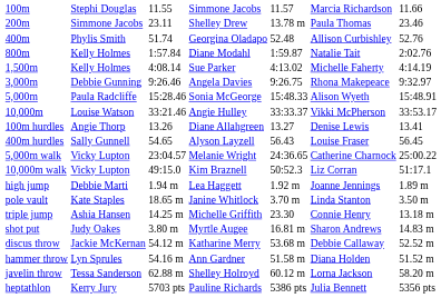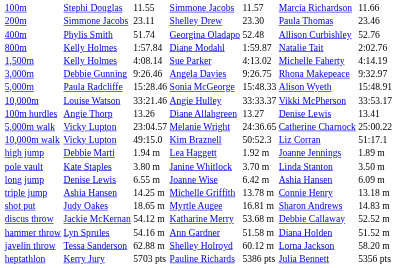 <table>
 <tr>
 <td><a href='#'>100m</a></td>
 <td><a href='#'>Stephi Douglas</a></td>
 <td>11.55</td>
 <td><a href='#'>Simmone Jacobs</a></td>
 <td>11.57</td>
 <td><a href='#'>Marcia Richardson</a></td>
 <td>11.66</td>
 </tr>
 <tr>
 <td><a href='#'>200m</a></td>
 <td><a href='#'>Simmone Jacobs</a></td>
 <td>23.11</td>
 <td><a href='#'>Shelley Drew</a></td>
-<td>13.78 m</td>
+<td>23.30</td>
 <td><a href='#'>Paula Thomas</a></td>
 <td>23.46</td>
 </tr>
 <tr>
 <td><a href='#'>400m</a></td>
 <td><a href='#'>Phylis Smith</a></td>
 <td>51.74</td>
 <td><a href='#'>Georgina Oladapo</a></td>
 <td>52.48</td>
 <td> <a href='#'>Allison Curbishley</a></td>
 <td>52.76</td>
 </tr>
 <tr>
 <td><a href='#'>800m</a></td>
 <td><a href='#'>Kelly Holmes</a></td>
 <td>1:57.84</td>
 <td><a href='#'>Diane Modahl</a></td>
 <td>1:59.87</td>
 <td><a href='#'>Natalie Tait</a></td>
 <td>2:02.76</td>
 </tr>
 <tr>
 <td><a href='#'>1,500m</a></td>
 <td><a href='#'>Kelly Holmes</a></td>
 <td>4:08.14</td>
 <td><a href='#'>Sue Parker</a></td>
 <td>4:13.02</td>
 <td><a href='#'>Michelle Faherty</a></td>
 <td>4:14.19</td>
 </tr>
 <tr>
 <td><a href='#'>3,000m</a></td>
 <td><a href='#'>Debbie Gunning</a></td>
 <td>9:26.46</td>
 <td><a href='#'>Angela Davies</a></td>
 <td>9:26.75</td>
 <td><a href='#'>Rhona Makepeace</a></td>
 <td>9:32.97</td>
 </tr>
 <tr>
 <td><a href='#'>5,000m</a></td>
 <td><a href='#'>Paula Radcliffe</a></td>
 <td>15:28.46</td>
 <td><a href='#'>Sonia McGeorge</a></td>
 <td>15:48.33</td>
 <td><a href='#'>Alison Wyeth</a></td>
 <td>15:48.91</td>
 </tr>
 <tr>
 <td><a href='#'>10,000m</a></td>
 <td><a href='#'>Louise Watson</a></td>
 <td>33:21.46</td>
 <td><a href='#'>Angie Hulley</a></td>
 <td>33:33.37</td>
 <td> <a href='#'>Vikki McPherson</a></td>
 <td>33:53.17</td>
 </tr>
 <tr>
 <td><a href='#'>100m hurdles</a></td>
 <td><a href='#'>Angie Thorp</a></td>
 <td>13.26</td>
 <td><a href='#'>Diane Allahgreen</a></td>
 <td>13.27</td>
 <td><a href='#'>Denise Lewis</a></td>
 <td>13.41</td>
 </tr>
 <tr>
-<td><a href='#'>400m hurdles</a></td>
-<td><a href='#'>Sally Gunnell</a></td>
-<td>54.65</td>
-<td><a href='#'>Alyson Layzell</a></td>
-<td>56.43</td>
-<td><a href='#'>Louise Fraser</a></td>
-<td>56.45</td>
-</tr>
-<tr>
 <td><a href='#'>5,000m walk</a></td>
 <td><a href='#'>Vicky Lupton</a></td>
 <td>23:04.57</td>
 <td><a href='#'>Melanie Wright</a></td>
 <td>24:36.65</td>
 <td><a href='#'>Catherine Charnock</a></td>
 <td>25:00.22</td>
 </tr>
 <tr>
 <td><a href='#'>10,000m walk</a></td>
 <td><a href='#'>Vicky Lupton</a></td>
 <td>49:15.0</td>
 <td><a href='#'>Kim Braznell</a></td>
 <td>50:52.3</td>
 <td><a href='#'>Liz Corran</a></td>
 <td>51:17.1</td>
 </tr>
 <tr>
 <td><a href='#'>high jump</a></td>
 <td><a href='#'>Debbie Marti</a></td>
 <td>1.94 m</td>
 <td><a href='#'>Lea Haggett</a></td>
 <td>1.92 m</td>
 <td><a href='#'>Joanne Jennings</a></td>
 <td>1.89 m</td>
 </tr>
 <tr>
 <td><a href='#'>pole vault</a></td>
 <td><a href='#'>Kate Staples</a></td>
-<td>18.65 m</td>
+<td>3.80 m</td>
 <td><a href='#'>Janine Whitlock</a></td>
 <td>3.70 m</td>
 <td><a href='#'>Linda Stanton</a></td>
 <td>3.50 m</td>
 </tr>
 <tr>
+<td><a href='#'>long jump</a></td>
+<td><a href='#'>Denise Lewis</a></td>
+<td>6.55 m</td>
+<td><a href='#'>Joanne Wise</a></td>
+<td>6.42 m</td>
+<td><a href='#'>Ashia Hansen</a></td>
+<td>6.09 m</td>
+</tr>
+<tr>
 <td><a href='#'>triple jump</a></td>
 <td><a href='#'>Ashia Hansen</a></td>
 <td>14.25 m</td>
 <td><a href='#'>Michelle Griffith</a></td>
-<td>23.30</td>
+<td>13.78 m</td>
 <td><a href='#'>Connie Henry</a></td>
 <td>13.18 m</td>
 </tr>
 <tr>
 <td><a href='#'>shot put</a></td>
 <td><a href='#'>Judy Oakes</a></td>
-<td>3.80 m</td>
+<td>18.65 m</td>
 <td><a href='#'>Myrtle Augee</a></td>
 <td>16.81 m</td>
 <td><a href='#'>Sharon Andrews</a></td>
 <td>14.83 m</td>
 </tr>
 <tr>
 <td><a href='#'>discus throw</a></td>
 <td> <a href='#'>Jackie McKernan</a></td>
 <td>54.12 m</td>
 <td><a href='#'>Katharine Merry</a></td>
 <td>53.68 m</td>
 <td><a href='#'>Debbie Callaway</a></td>
 <td>52.52 m</td>
 </tr>
 <tr>
 <td><a href='#'>hammer throw</a></td>
 <td><a href='#'>Lyn Sprules</a></td>
 <td>54.16 m</td>
 <td><a href='#'>Ann Gardner</a></td>
 <td>51.58 m</td>
 <td><a href='#'>Diana Holden</a></td>
 <td>51.52 m</td>
 </tr>
 <tr>
 <td><a href='#'>javelin throw</a></td>
 <td><a href='#'>Tessa Sanderson</a></td>
 <td>62.88 m</td>
 <td><a href='#'>Shelley Holroyd</a></td>
 <td>60.12 m</td>
 <td> <a href='#'>Lorna Jackson</a></td>
 <td>58.20 m</td>
 </tr>
 <tr>
 <td><a href='#'>heptathlon</a></td>
 <td><a href='#'>Kerry Jury</a></td>
 <td>5703 pts</td>
 <td><a href='#'>Pauline Richards</a></td>
 <td>5386 pts</td>
 <td><a href='#'>Julia Bennett</a></td>
 <td>5356 pts</td>
 </tr>
 </table>
